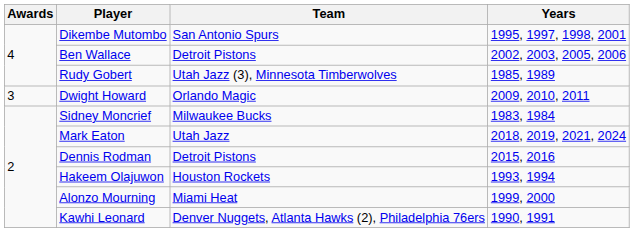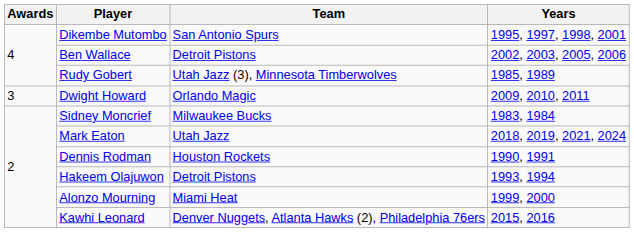 <table class="wikitable sortable">
 <tr>
 <th>Awards</th>
 <th>Player</th>
 <th>Team</th>
 <th>Years</th>
 </tr>
 <tr>
 <td rowspan=3>4</td>
 <td> <a href='#'>Dikembe Mutombo</a></td>
 <td><a href='#'>San Antonio Spurs</a></td>
 <td><a href='#'>1995</a>, <a href='#'>1997</a>, <a href='#'>1998</a>, <a href='#'>2001</a></td>
 </tr>
 <tr>
 <td> <a href='#'>Ben Wallace</a></td>
 <td><a href='#'>Detroit Pistons</a></td>
 <td><a href='#'>2002</a>, <a href='#'>2003</a>, <a href='#'>2005</a>, <a href='#'>2006</a></td>
 </tr>
 <tr>
 <td> <a href='#'>Rudy Gobert</a></td>
 <td><a href='#'>Utah Jazz</a> (3), <a href='#'>Minnesota Timberwolves</a></td>
 <td><a href='#'>1985</a>, <a href='#'>1989</a></td>
 </tr>
 <tr>
 <td rowspan="1">3</td>
 <td> <a href='#'>Dwight Howard</a></td>
 <td><a href='#'>Orlando Magic</a></td>
 <td><a href='#'>2009</a>, <a href='#'>2010</a>, <a href='#'>2011</a></td>
 </tr>
 <tr>
 <td rowspan="6">2</td>
 <td> <a href='#'>Sidney Moncrief</a></td>
 <td><a href='#'>Milwaukee Bucks</a></td>
 <td><a href='#'>1983</a>, <a href='#'>1984</a></td>
 </tr>
 <tr>
 <td> <a href='#'>Mark Eaton</a></td>
 <td><a href='#'>Utah Jazz</a></td>
 <td><a href='#'>2018</a>, <a href='#'>2019</a>, <a href='#'>2021</a>, <a href='#'>2024</a></td>
 </tr>
 <tr>
 <td> <a href='#'>Dennis Rodman</a></td>
-<td><a href='#'>Detroit Pistons</a></td>
-<td><a href='#'>2015</a>, <a href='#'>2016</a></td>
+<td><a href='#'>Houston Rockets</a></td>
+<td><a href='#'>1990</a>, <a href='#'>1991</a></td>
 </tr>
 <tr>
 <td> <a href='#'>Hakeem Olajuwon</a></td>
-<td><a href='#'>Houston Rockets</a></td>
+<td><a href='#'>Detroit Pistons</a></td>
 <td><a href='#'>1993</a>, <a href='#'>1994</a></td>
 </tr>
 <tr>
 <td> <a href='#'>Alonzo Mourning</a></td>
 <td><a href='#'>Miami Heat</a></td>
 <td><a href='#'>1999</a>, <a href='#'>2000</a></td>
 </tr>
 <tr>
 <td> <a href='#'>Kawhi Leonard</a></td>
 <td><a href='#'>Denver Nuggets</a>, <a href='#'>Atlanta Hawks</a> (2), <a href='#'>Philadelphia 76ers</a></td>
-<td><a href='#'>1990</a>, <a href='#'>1991</a></td>
+<td><a href='#'>2015</a>, <a href='#'>2016</a></td>
 </tr>
 </table>
